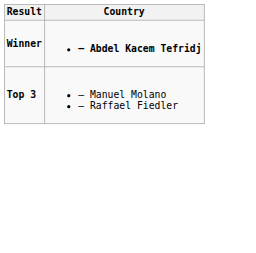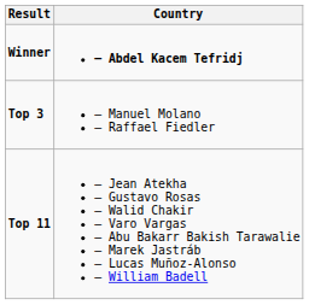 <table class="wikitable sortable" style="font-size: 95%;">
 <tr>
 <th>Result</th>
 <th>Country</th>
 </tr>
 <tr>
 <td><strong>Winner</strong></td>
 <td><br><ul><li><strong> – Abdel Kacem Tefridj</strong></li></ul></td>
 </tr>
 <tr>
 <td><strong>Top 3</strong></td>
 <td><br><ul><li><strong></strong> – Manuel Molano</li><li><strong></strong> – Raffael Fiedler</li></ul></td>
 </tr>
+<tr>
+<td><strong>Top 11</strong></td>
+<td><br><ul><li><strong></strong> – Jean Atekha</li><li><strong></strong> – Gustavo Rosas</li><li><strong></strong> – Walid Chakir</li><li><strong></strong> – Varo Vargas</li><li><strong></strong> – Abu Bakarr Bakish Tarawalie</li><li><strong></strong> – Marek Jastráb</li><li><strong></strong> – Lucas Muñoz-Alonso</li><li><strong></strong> – <a href='#'>William Badell</a></li></ul></td>
+</tr>
 </table>
